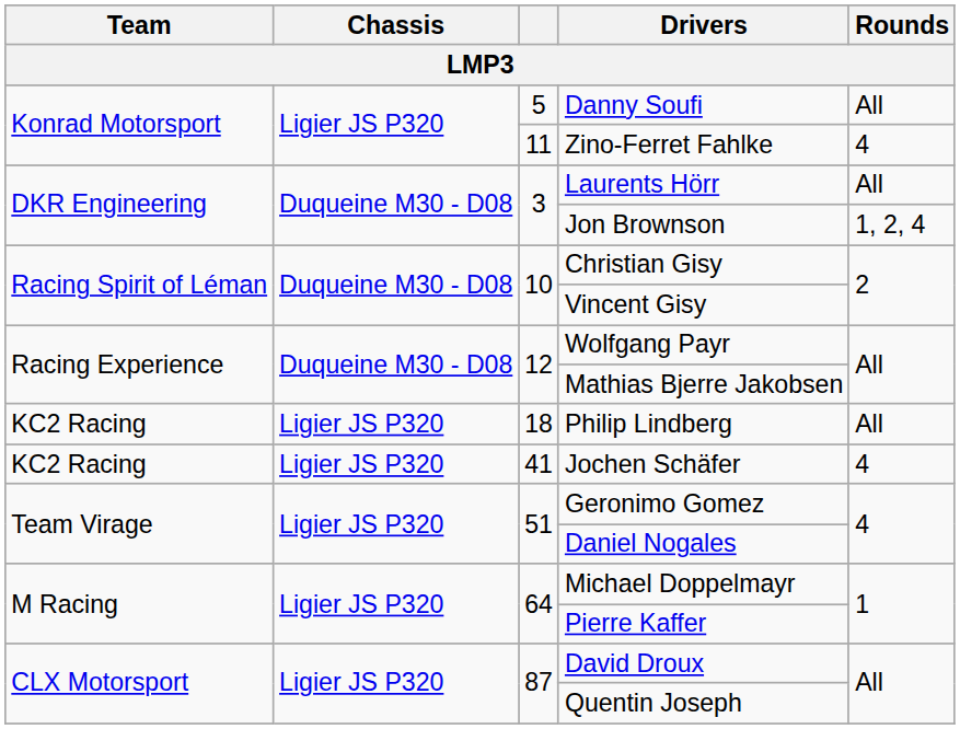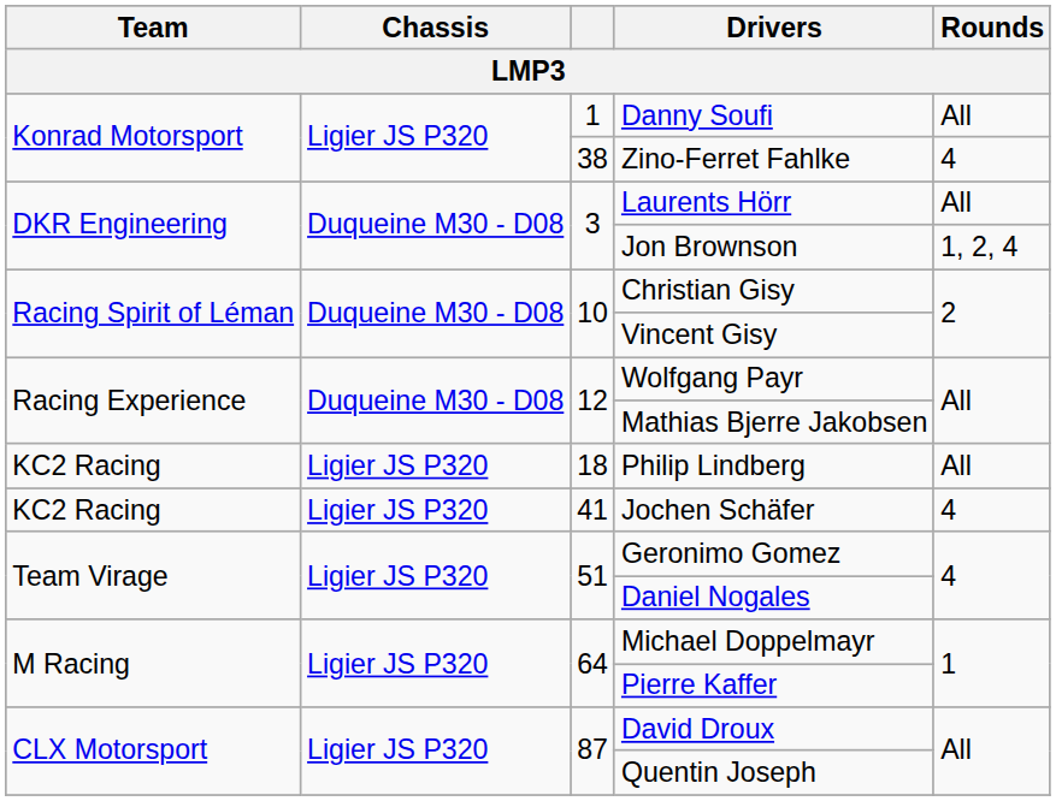 <table class="wikitable" style="font-size: 85%">
 <tr>
 <th>Team</th>
 <th>Chassis</th>
 <th></th>
 <th>Drivers</th>
 <th>Rounds</th>
 </tr>
 <tr>
 <th colspan="5">LMP3</th>
 </tr>
 <tr>
 <td rowspan="2"> <a href='#'>Konrad Motorsport</a></td>
 <td rowspan="2"><a href='#'>Ligier JS P320</a></td>
-<td align="center">5</td>
+<td align="center">1</td>
 <td> <a href='#'>Danny Soufi</a></td>
 <td>All</td>
 </tr>
 <tr>
-<td align="center">11</td>
+<td align="center">38</td>
 <td> Zino-Ferret Fahlke</td>
 <td>4</td>
 </tr>
 <tr>
 <td rowspan="2"> <a href='#'>DKR Engineering</a></td>
 <td rowspan="2"><a href='#'>Duqueine M30 - D08</a></td>
 <td rowspan="2" align="center">3</td>
 <td> <a href='#'>Laurents Hörr</a></td>
 <td>All</td>
 </tr>
 <tr>
 <td> Jon Brownson</td>
 <td>1, 2, 4</td>
 </tr>
 <tr>
 <td rowspan="2"> <a href='#'>Racing Spirit of Léman</a></td>
 <td rowspan="2"><a href='#'>Duqueine M30 - D08</a></td>
 <td rowspan="2" align="center">10</td>
 <td> Christian Gisy</td>
 <td rowspan="2">2</td>
 </tr>
 <tr>
 <td> Vincent Gisy</td>
 </tr>
 <tr>
 <td rowspan="2"> Racing Experience</td>
 <td rowspan="2"><a href='#'>Duqueine M30 - D08</a></td>
 <td rowspan="2" align="center">12</td>
 <td> Wolfgang Payr</td>
 <td rowspan="2">All</td>
 </tr>
 <tr>
 <td> Mathias Bjerre Jakobsen</td>
 </tr>
 <tr>
 <td> KC2 Racing</td>
 <td><a href='#'>Ligier JS P320</a></td>
 <td align="center">18</td>
 <td> Philip Lindberg</td>
 <td>All</td>
 </tr>
 <tr>
 <td> KC2 Racing</td>
 <td><a href='#'>Ligier JS P320</a></td>
 <td align="center">41</td>
 <td> Jochen Schäfer</td>
 <td>4</td>
 </tr>
 <tr>
 <td rowspan="2"> Team Virage</td>
 <td rowspan="2"><a href='#'>Ligier JS P320</a></td>
 <td rowspan="2" align="center">51</td>
 <td> Geronimo Gomez</td>
 <td rowspan="2">4</td>
 </tr>
 <tr>
 <td> <a href='#'>Daniel Nogales</a></td>
 </tr>
 <tr>
 <td rowspan="2"> M Racing</td>
 <td rowspan="2"><a href='#'>Ligier JS P320</a></td>
 <td rowspan="2" align="center">64</td>
 <td> Michael Doppelmayr</td>
 <td rowspan="2">1</td>
 </tr>
 <tr>
 <td> <a href='#'>Pierre Kaffer</a></td>
 </tr>
 <tr>
 <td rowspan="2"> <a href='#'>CLX Motorsport</a></td>
 <td rowspan="2"><a href='#'>Ligier JS P320</a></td>
 <td rowspan="2" align="center">87</td>
 <td> <a href='#'>David Droux</a></td>
 <td rowspan="2">All</td>
 </tr>
 <tr>
 <td> Quentin Joseph</td>
 </tr>
 </table>
